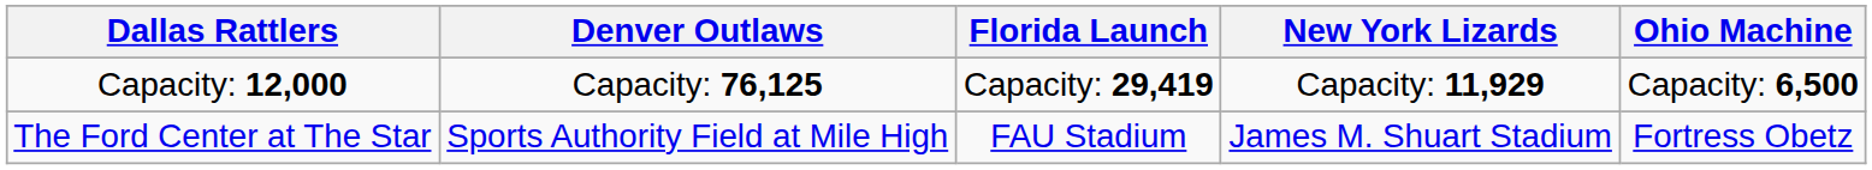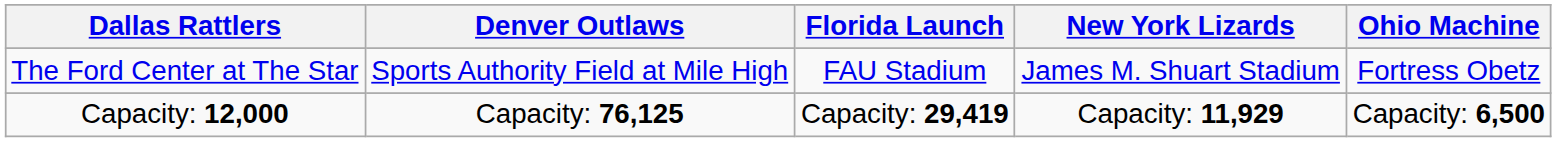 <table class="wikitable" style="text-align:center; margin:1em auto;">
 <tr>
 <th><a href='#'>Dallas Rattlers</a></th>
 <th><a href='#'>Denver Outlaws</a></th>
 <th><a href='#'>Florida Launch</a></th>
 <th><a href='#'>New York Lizards</a></th>
 <th><a href='#'>Ohio Machine</a></th>
 </tr>
 <tr>
+<td><a href='#'>The Ford Center at The Star</a></td>
+<td><a href='#'>Sports Authority Field at Mile High</a></td>
+<td><a href='#'>FAU Stadium</a></td>
+<td><a href='#'>James M. Shuart Stadium</a></td>
+<td><a href='#'>Fortress Obetz</a></td>
+</tr>
+<tr>
 <td>Capacity: <strong>12,000</strong></td>
 <td>Capacity: <strong>76,125</strong></td>
 <td>Capacity: <strong>29,419</strong></td>
 <td>Capacity: <strong>11,929</strong></td>
 <td>Capacity: <strong>6,500</strong></td>
 </tr>
-<tr>
-<td><a href='#'>The Ford Center at The Star</a></td>
-<td><a href='#'>Sports Authority Field at Mile High</a></td>
-<td><a href='#'>FAU Stadium</a></td>
-<td><a href='#'>James M. Shuart Stadium</a></td>
-<td><a href='#'>Fortress Obetz</a></td>
-</tr>
 </table>
